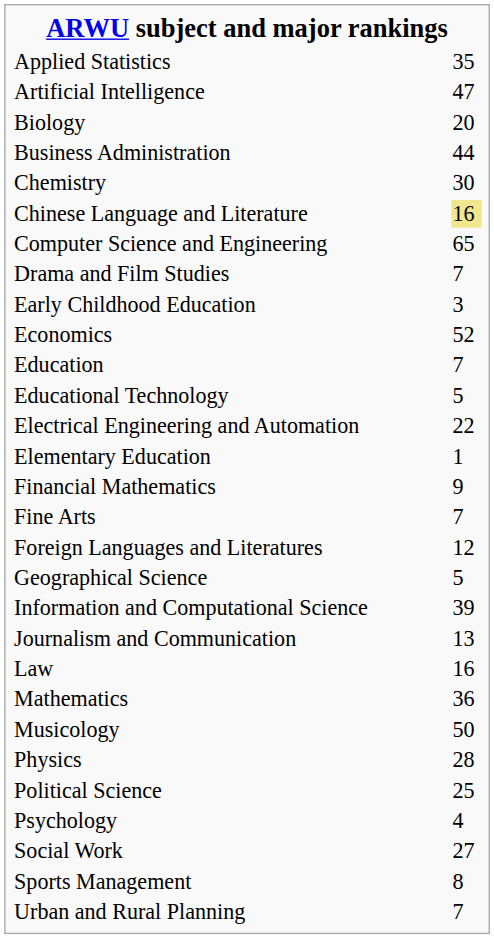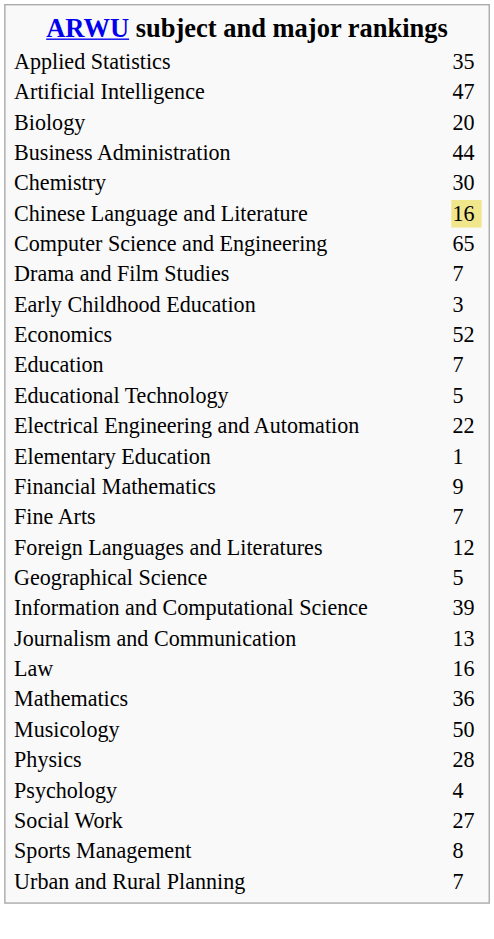 <table class="infobox" style="width: 22em;">
 <tr>
 <th colspan="2" style="font-size: 100%; text-align: center;"><big><a href='#'>ARWU</a> subject and major rankings</big></th>
 </tr>
 <tr>
 <td>Applied Statistics</td>
 <td>35</td>
 </tr>
 <tr>
 <td>Artificial Intelligence</td>
 <td>47</td>
 </tr>
 <tr>
 <td>Biology</td>
 <td>20</td>
 </tr>
 <tr>
 <td>Business Administration</td>
 <td>44</td>
 </tr>
 <tr>
 <td>Chemistry</td>
 <td>30</td>
 </tr>
 <tr>
 <td>Chinese Language and Literature</td>
 <td style="background: khaki;">16</td>
 </tr>
 <tr>
 <td>Computer Science and Engineering</td>
 <td>65</td>
 </tr>
 <tr>
 <td>Drama and Film Studies</td>
 <td>7</td>
 </tr>
 <tr>
 <td>Early Childhood Education</td>
 <td>3</td>
 </tr>
 <tr>
 <td>Economics</td>
 <td>52</td>
 </tr>
 <tr>
 <td>Education</td>
 <td>7</td>
 </tr>
 <tr>
 <td>Educational Technology</td>
 <td>5</td>
 </tr>
 <tr>
 <td>Electrical Engineering and Automation</td>
 <td>22</td>
 </tr>
 <tr>
 <td>Elementary Education</td>
 <td>1</td>
 </tr>
 <tr>
 <td>Financial Mathematics</td>
 <td>9</td>
 </tr>
 <tr>
 <td>Fine Arts</td>
 <td>7</td>
 </tr>
 <tr>
 <td>Foreign Languages and Literatures</td>
 <td>12</td>
 </tr>
 <tr>
 <td>Geographical Science</td>
 <td>5</td>
 </tr>
 <tr>
 <td>Information and Computational Science</td>
 <td>39</td>
 </tr>
 <tr>
 <td>Journalism and Communication</td>
 <td>13</td>
 </tr>
 <tr>
 <td>Law</td>
 <td>16</td>
 </tr>
 <tr>
 <td>Mathematics</td>
 <td>36</td>
 </tr>
 <tr>
 <td>Musicology</td>
 <td>50</td>
 </tr>
 <tr>
 <td>Physics</td>
 <td>28</td>
 </tr>
 <tr>
-<td>Political Science</td>
-<td>25</td>
-</tr>
-<tr>
 <td>Psychology</td>
 <td>4</td>
 </tr>
 <tr>
 <td>Social Work</td>
 <td>27</td>
 </tr>
 <tr>
 <td>Sports Management</td>
 <td>8</td>
 </tr>
 <tr>
 <td>Urban and Rural Planning</td>
 <td>7</td>
 </tr>
 </table>
